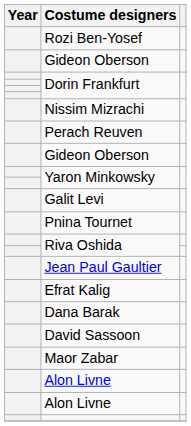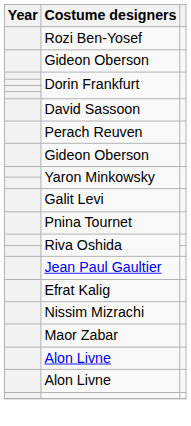 <table class="wikitable plainrowheaders">
 <tr>
 <th>Year</th>
 <th>Costume designers</th>
 <th></th>
 </tr>
 <tr>
 <th scope="row"></th>
 <td>Rozi Ben-Yosef</td>
 <td></td>
 </tr>
 <tr>
 <th scope="row"></th>
 <td>Gideon Oberson</td>
 <td {center></td>
 </tr>
 <tr>
 <th scope="row"></th>
 <td rowspan=4>Dorin Frankfurt</td>
 <td rowspan=4></td>
 </tr>
 <tr>
 <th scope="row"></th>
 </tr>
 <tr>
 <th scope="row"></th>
 </tr>
 <tr>
 <th scope="row"></th>
 </tr>
 <tr>
 <th scope="row"></th>
-<td>Nissim Mizrachi</td>
+<td>David Sassoon</td>
 <td></td>
 </tr>
 <tr>
 <th scope="row"></th>
 <td>Perach Reuven</td>
 <td></td>
 </tr>
 <tr>
 <th scope="row"></th>
 <td>Gideon Oberson</td>
 <td></td>
 </tr>
 <tr>
 <th scope="row"></th>
 <td rowspan=2>Yaron Minkowsky</td>
 <td rowspan=2></td>
 </tr>
 <tr>
 <th scope="row"></th>
 </tr>
 <tr>
 <th scope="row"></th>
 <td>Galit Levi</td>
 <td></td>
 </tr>
 <tr>
 <th scope="row"></th>
 <td>Pnina Tournet</td>
 <td></td>
 </tr>
 <tr>
 <th scope="row"></th>
 <td rowspan=2>Riva Oshida</td>
 <td></td>
 </tr>
 <tr>
 <th scope="row"></th>
 <td></td>
 </tr>
 <tr>
 <th scope="row"></th>
 <td><a href='#'>Jean Paul Gaultier</a></td>
 <td></td>
 </tr>
 <tr>
 <th scope="row"></th>
 <td>Efrat Kalig</td>
 <td></td>
 </tr>
 <tr>
 <th scope="row"></th>
-<td>Dana Barak</td>
-<td></td>
-</tr>
-<tr>
-<th scope="row"></th>
-<td>David Sassoon</td>
+<td>Nissim Mizrachi</td>
 <td></td>
 </tr>
 <tr>
 <th scope="row"></th>
 <td>Maor Zabar</td>
 <td></td>
 </tr>
 <tr>
 <th scope="row"></th>
 <td><a href='#'>Alon Livne</a></td>
 <td></td>
 </tr>
 <tr>
 <th scope="row"></th>
 <td>Alon Livne</td>
 <td></td>
 </tr>
 <tr>
 <th scope="row"></th>
 <td></td>
 <td></td>
 </tr>
 <tr>
 </tr>
 </table>
